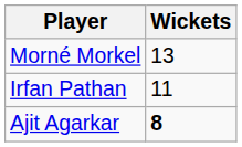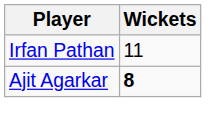 <table class="wikitable">
 <tr>
 <th>Player</th>
 <th>Wickets</th>
-</tr>
-<tr>
-<td><a href='#'>Morné Morkel</a></td>
-<td>13</td>
 </tr>
 <tr>
 <td><a href='#'>Irfan Pathan</a></td>
 <td>11</td>
 </tr>
 <tr>
 <td><a href='#'>Ajit Agarkar</a></td>
 <td><strong>8</strong></td>
 </tr>
 </table>
